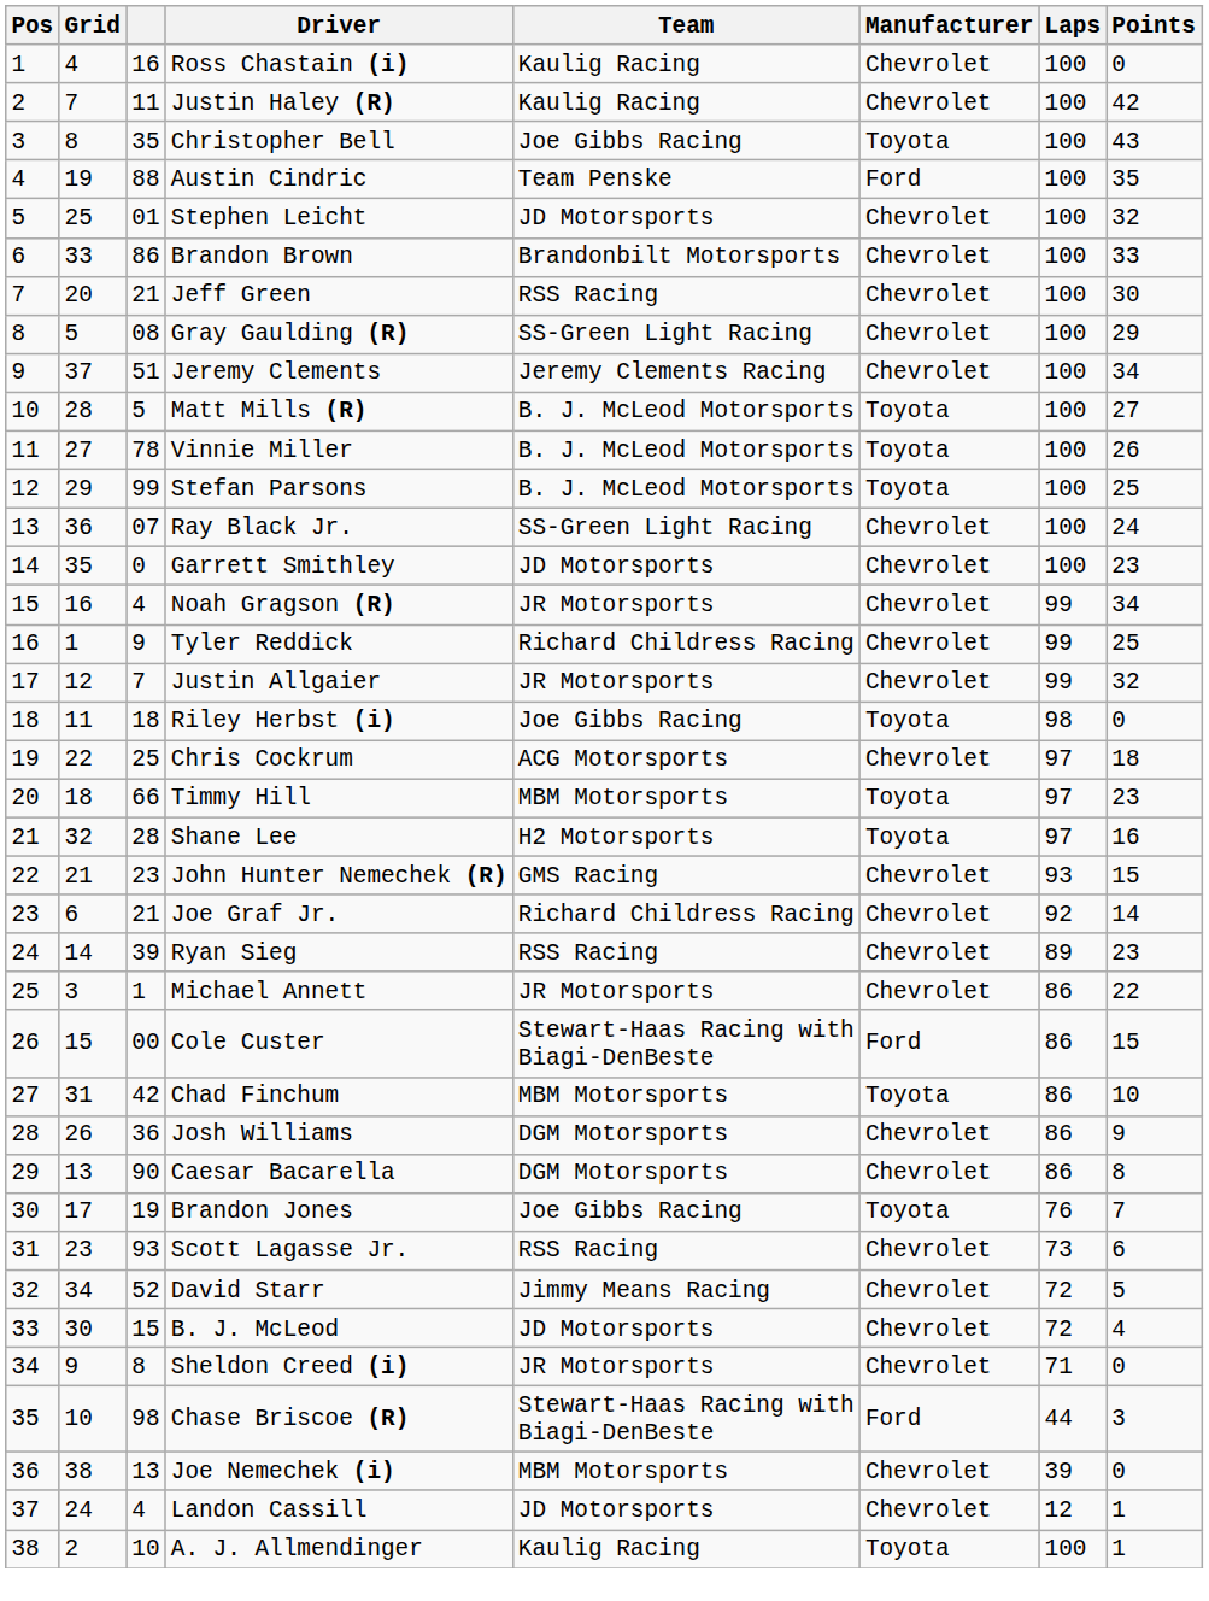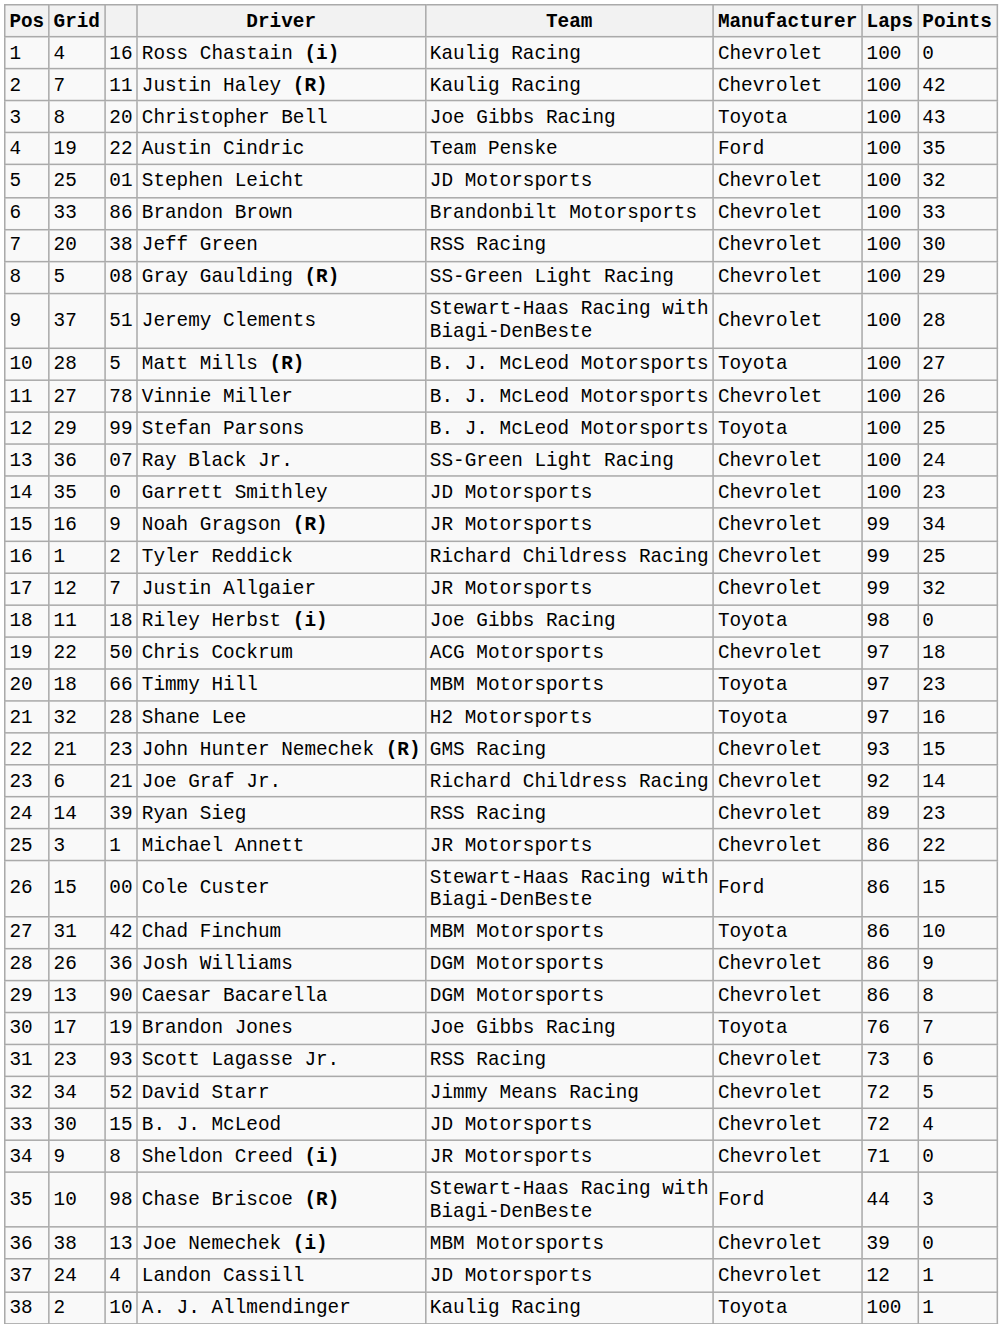 <table class="wikitable" style="font-size:98%">
 <tr>
 <th>Pos</th>
 <th>Grid</th>
 <th></th>
 <th>Driver</th>
 <th>Team</th>
 <th>Manufacturer</th>
 <th>Laps</th>
 <th>Points</th>
 </tr>
 <tr>
 <td>1</td>
 <td>4</td>
 <td>16</td>
 <td>Ross Chastain <strong>(i)</strong></td>
 <td>Kaulig Racing</td>
 <td>Chevrolet</td>
 <td>100</td>
 <td>0</td>
 </tr>
 <tr>
 <td>2</td>
 <td>7</td>
 <td>11</td>
 <td>Justin Haley <strong>(R)</strong></td>
 <td>Kaulig Racing</td>
 <td>Chevrolet</td>
 <td>100</td>
 <td>42</td>
 </tr>
 <tr>
 <td>3</td>
 <td>8</td>
-<td>35</td>
+<td>20</td>
 <td>Christopher Bell</td>
 <td>Joe Gibbs Racing</td>
 <td>Toyota</td>
 <td>100</td>
 <td>43</td>
 </tr>
 <tr>
 <td>4</td>
 <td>19</td>
-<td>88</td>
+<td>22</td>
 <td>Austin Cindric</td>
 <td>Team Penske</td>
 <td>Ford</td>
 <td>100</td>
 <td>35</td>
 </tr>
 <tr>
 <td>5</td>
 <td>25</td>
 <td>01</td>
 <td>Stephen Leicht</td>
 <td>JD Motorsports</td>
 <td>Chevrolet</td>
 <td>100</td>
 <td>32</td>
 </tr>
 <tr>
 <td>6</td>
 <td>33</td>
 <td>86</td>
 <td>Brandon Brown</td>
 <td>Brandonbilt Motorsports</td>
 <td>Chevrolet</td>
 <td>100</td>
 <td>33</td>
 </tr>
 <tr>
 <td>7</td>
 <td>20</td>
-<td>21</td>
+<td>38</td>
 <td>Jeff Green</td>
 <td>RSS Racing</td>
 <td>Chevrolet</td>
 <td>100</td>
 <td>30</td>
 </tr>
 <tr>
 <td>8</td>
 <td>5</td>
 <td>08</td>
 <td>Gray Gaulding <strong>(R)</strong></td>
 <td>SS-Green Light Racing</td>
 <td>Chevrolet</td>
 <td>100</td>
 <td>29</td>
 </tr>
 <tr>
 <td>9</td>
 <td>37</td>
 <td>51</td>
 <td>Jeremy Clements</td>
-<td>Jeremy Clements Racing</td>
+<td>Stewart-Haas Racing with<br>Biagi-DenBeste</td>
 <td>Chevrolet</td>
 <td>100</td>
-<td>34</td>
+<td>28</td>
 </tr>
 <tr>
 <td>10</td>
 <td>28</td>
 <td>5</td>
 <td>Matt Mills <strong>(R)</strong></td>
 <td>B. J. McLeod Motorsports</td>
 <td>Toyota</td>
 <td>100</td>
 <td>27</td>
 </tr>
 <tr>
 <td>11</td>
 <td>27</td>
 <td>78</td>
 <td>Vinnie Miller</td>
 <td>B. J. McLeod Motorsports</td>
-<td>Toyota</td>
+<td>Chevrolet</td>
 <td>100</td>
 <td>26</td>
 </tr>
 <tr>
 <td>12</td>
 <td>29</td>
 <td>99</td>
 <td>Stefan Parsons</td>
 <td>B. J. McLeod Motorsports</td>
 <td>Toyota</td>
 <td>100</td>
 <td>25</td>
 </tr>
 <tr>
 <td>13</td>
 <td>36</td>
 <td>07</td>
 <td>Ray Black Jr.</td>
 <td>SS-Green Light Racing</td>
 <td>Chevrolet</td>
 <td>100</td>
 <td>24</td>
 </tr>
 <tr>
 <td>14</td>
 <td>35</td>
 <td>0</td>
 <td>Garrett Smithley</td>
 <td>JD Motorsports</td>
 <td>Chevrolet</td>
 <td>100</td>
 <td>23</td>
 </tr>
 <tr>
 <td>15</td>
 <td>16</td>
-<td>4</td>
+<td>9</td>
 <td>Noah Gragson <strong>(R)</strong></td>
 <td>JR Motorsports</td>
 <td>Chevrolet</td>
 <td>99</td>
 <td>34</td>
 </tr>
 <tr>
 <td>16</td>
 <td>1</td>
-<td>9</td>
+<td>2</td>
 <td>Tyler Reddick</td>
 <td>Richard Childress Racing</td>
 <td>Chevrolet</td>
 <td>99</td>
 <td>25</td>
 </tr>
 <tr>
 <td>17</td>
 <td>12</td>
 <td>7</td>
 <td>Justin Allgaier</td>
 <td>JR Motorsports</td>
 <td>Chevrolet</td>
 <td>99</td>
 <td>32</td>
 </tr>
 <tr>
 <td>18</td>
 <td>11</td>
 <td>18</td>
 <td>Riley Herbst <strong>(i)</strong></td>
 <td>Joe Gibbs Racing</td>
 <td>Toyota</td>
 <td>98</td>
 <td>0</td>
 </tr>
 <tr>
 <td>19</td>
 <td>22</td>
-<td>25</td>
+<td>50</td>
 <td>Chris Cockrum</td>
 <td>ACG Motorsports</td>
 <td>Chevrolet</td>
 <td>97</td>
 <td>18</td>
 </tr>
 <tr>
 <td>20</td>
 <td>18</td>
 <td>66</td>
 <td>Timmy Hill</td>
 <td>MBM Motorsports</td>
 <td>Toyota</td>
 <td>97</td>
 <td>23</td>
 </tr>
 <tr>
 <td>21</td>
 <td>32</td>
 <td>28</td>
 <td>Shane Lee</td>
 <td>H2 Motorsports</td>
 <td>Toyota</td>
 <td>97</td>
 <td>16</td>
 </tr>
 <tr>
 <td>22</td>
 <td>21</td>
 <td>23</td>
 <td>John Hunter Nemechek <strong>(R)</strong></td>
 <td>GMS Racing</td>
 <td>Chevrolet</td>
 <td>93</td>
 <td>15</td>
 </tr>
 <tr>
 <td>23</td>
 <td>6</td>
 <td>21</td>
 <td>Joe Graf Jr.</td>
 <td>Richard Childress Racing</td>
 <td>Chevrolet</td>
 <td>92</td>
 <td>14</td>
 </tr>
 <tr>
 <td>24</td>
 <td>14</td>
 <td>39</td>
 <td>Ryan Sieg</td>
 <td>RSS Racing</td>
 <td>Chevrolet</td>
 <td>89</td>
 <td>23</td>
 </tr>
 <tr>
 <td>25</td>
 <td>3</td>
 <td>1</td>
 <td>Michael Annett</td>
 <td>JR Motorsports</td>
 <td>Chevrolet</td>
 <td>86</td>
 <td>22</td>
 </tr>
 <tr>
 <td>26</td>
 <td>15</td>
 <td>00</td>
 <td>Cole Custer</td>
 <td>Stewart-Haas Racing with<br>Biagi-DenBeste</td>
 <td>Ford</td>
 <td>86</td>
 <td>15</td>
 </tr>
 <tr>
 <td>27</td>
 <td>31</td>
 <td>42</td>
 <td>Chad Finchum</td>
 <td>MBM Motorsports</td>
 <td>Toyota</td>
 <td>86</td>
 <td>10</td>
 </tr>
 <tr>
 <td>28</td>
 <td>26</td>
 <td>36</td>
 <td>Josh Williams</td>
 <td>DGM Motorsports</td>
 <td>Chevrolet</td>
 <td>86</td>
 <td>9</td>
 </tr>
 <tr>
 <td>29</td>
 <td>13</td>
 <td>90</td>
 <td>Caesar Bacarella</td>
 <td>DGM Motorsports</td>
 <td>Chevrolet</td>
 <td>86</td>
 <td>8</td>
 </tr>
 <tr>
 <td>30</td>
 <td>17</td>
 <td>19</td>
 <td>Brandon Jones</td>
 <td>Joe Gibbs Racing</td>
 <td>Toyota</td>
 <td>76</td>
 <td>7</td>
 </tr>
 <tr>
 <td>31</td>
 <td>23</td>
 <td>93</td>
 <td>Scott Lagasse Jr.</td>
 <td>RSS Racing</td>
 <td>Chevrolet</td>
 <td>73</td>
 <td>6</td>
 </tr>
 <tr>
 <td>32</td>
 <td>34</td>
 <td>52</td>
 <td>David Starr</td>
 <td>Jimmy Means Racing</td>
 <td>Chevrolet</td>
 <td>72</td>
 <td>5</td>
 </tr>
 <tr>
 <td>33</td>
 <td>30</td>
 <td>15</td>
 <td>B. J. McLeod</td>
 <td>JD Motorsports</td>
 <td>Chevrolet</td>
 <td>72</td>
 <td>4</td>
 </tr>
 <tr>
 <td>34</td>
 <td>9</td>
 <td>8</td>
 <td>Sheldon Creed <strong>(i)</strong></td>
 <td>JR Motorsports</td>
 <td>Chevrolet</td>
 <td>71</td>
 <td>0</td>
 </tr>
 <tr>
 <td>35</td>
 <td>10</td>
 <td>98</td>
 <td>Chase Briscoe <strong>(R)</strong></td>
 <td>Stewart-Haas Racing with<br>Biagi-DenBeste</td>
 <td>Ford</td>
 <td>44</td>
 <td>3</td>
 </tr>
 <tr>
 <td>36</td>
 <td>38</td>
 <td>13</td>
 <td>Joe Nemechek <strong>(i)</strong></td>
 <td>MBM Motorsports</td>
 <td>Chevrolet</td>
 <td>39</td>
 <td>0</td>
 </tr>
 <tr>
 <td>37</td>
 <td>24</td>
 <td>4</td>
 <td>Landon Cassill</td>
 <td>JD Motorsports</td>
 <td>Chevrolet</td>
 <td>12</td>
 <td>1</td>
 </tr>
 <tr>
 <td>38</td>
 <td>2</td>
 <td>10</td>
 <td>A. J. Allmendinger</td>
 <td>Kaulig Racing</td>
 <td>Toyota</td>
 <td>100</td>
 <td>1</td>
 </tr>
 <tr>
 </tr>
 </table>
